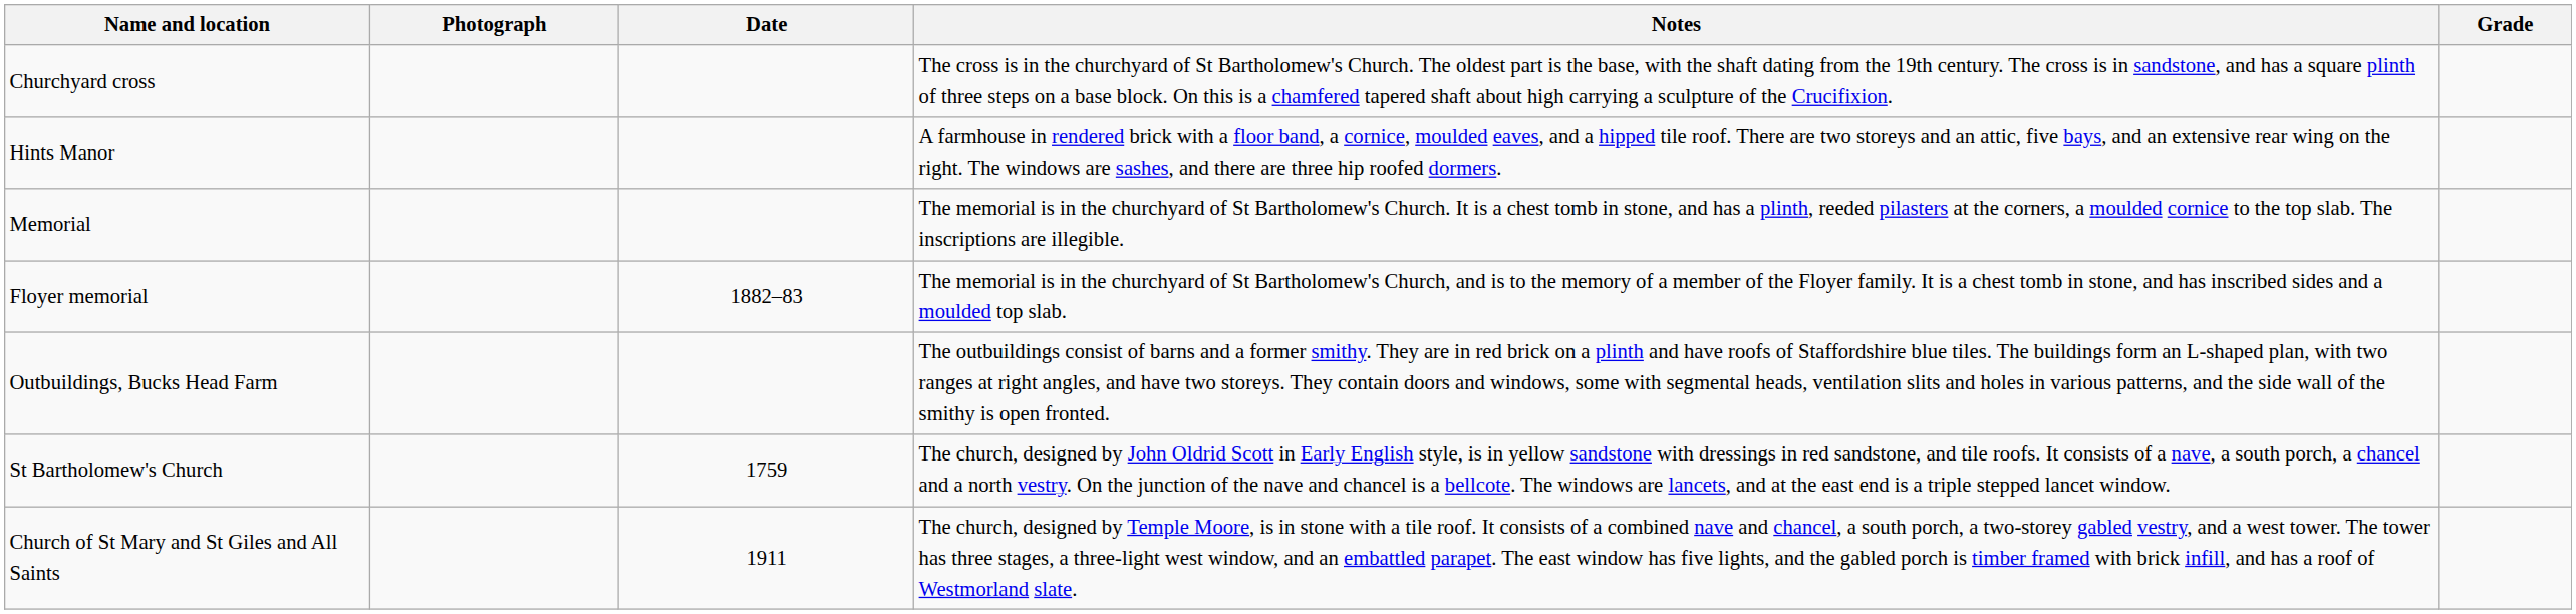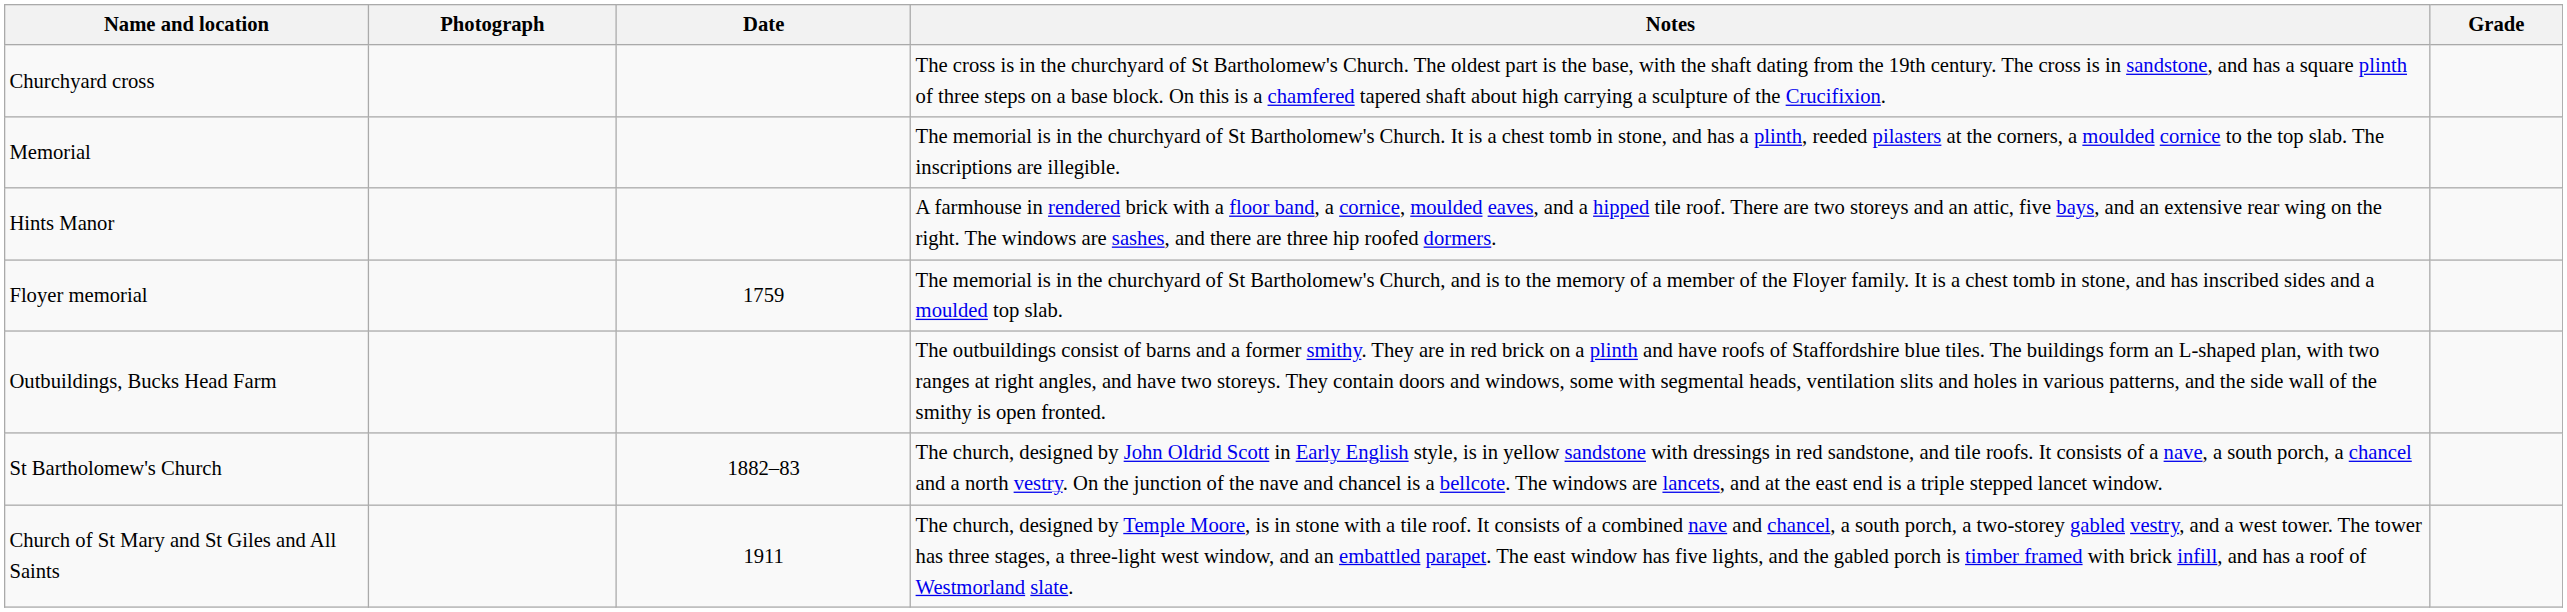 <table class="wikitable sortable plainrowheaders" style="width:100%; border:0; text-align:left; line-height:150%;">
 <tr>
 <th scope="col"  style="width:150px">Name and location</th>
 <th scope="col"  style="width:100px" class="unsortable">Photograph</th>
 <th scope="col"  style="width:120px">Date</th>
 <th scope="col"  style="width:650px" class="unsortable">Notes</th>
 <th scope="col"  style="width:50px">Grade</th>
 </tr>
 <tr>
 <td>Churchyard cross<br><small></small></td>
 <td></td>
 <td align="center"></td>
 <td>The cross is in the churchyard of St Bartholomew's Church.  The oldest part is the base, with the shaft dating from the 19th century.  The cross is in <a href='#'>sandstone</a>, and has a square <a href='#'>plinth</a> of three steps on a base block.  On this is a <a href='#'>chamfered</a> tapered shaft about  high carrying a sculpture of the <a href='#'>Crucifixion</a>.</td>
 <td align="center" ></td>
 </tr>
 <tr>
+<td>Memorial<br><small></small></td>
+<td></td>
+<td align="center"></td>
+<td>The memorial is in the churchyard of St Bartholomew's Church.  It is a chest tomb in stone, and has a <a href='#'>plinth</a>, reeded <a href='#'>pilasters</a> at the corners, a <a href='#'>moulded</a> <a href='#'>cornice</a> to the top slab.  The inscriptions are illegible.</td>
+<td align="center" ></td>
+</tr>
+<tr>
 <td>Hints Manor<br><small></small></td>
 <td></td>
 <td align="center"></td>
 <td>A farmhouse in <a href='#'>rendered</a> brick with a <a href='#'>floor band</a>, a <a href='#'>cornice</a>, <a href='#'>moulded</a> <a href='#'>eaves</a>, and a <a href='#'>hipped</a> tile roof.  There are two storeys and an attic, five <a href='#'>bays</a>, and an extensive rear wing on the right.  The windows are <a href='#'>sashes</a>, and there are three hip roofed <a href='#'>dormers</a>.</td>
 <td align="center" ></td>
 </tr>
 <tr>
-<td>Memorial<br><small></small></td>
-<td></td>
-<td align="center"></td>
-<td>The memorial is in the churchyard of St Bartholomew's Church.  It is a chest tomb in stone, and has a <a href='#'>plinth</a>, reeded <a href='#'>pilasters</a> at the corners, a <a href='#'>moulded</a> <a href='#'>cornice</a> to the top slab.  The inscriptions are illegible.</td>
-<td align="center" ></td>
-</tr>
-<tr>
 <td>Floyer memorial<br><small></small></td>
 <td></td>
-<td align="center">1882–83</td>
+<td align="center">1759</td>
 <td>The memorial is in the churchyard of St Bartholomew's Church, and is to the memory of a member of the Floyer family.  It is a chest tomb in stone, and has inscribed sides and a <a href='#'>moulded</a> top slab.</td>
 <td align="center" ></td>
 </tr>
 <tr>
 <td>Outbuildings, Bucks Head Farm<br><small></small></td>
 <td></td>
 <td align="center"></td>
 <td>The outbuildings consist of barns and a former <a href='#'>smithy</a>.  They are in red brick on a <a href='#'>plinth</a> and have roofs of Staffordshire blue tiles.  The buildings form an L-shaped plan, with two ranges at right angles, and have two storeys.  They contain doors and windows, some with segmental heads, ventilation slits and holes in various patterns, and the side wall of the smithy is open fronted.</td>
 <td align="center" ></td>
 </tr>
 <tr>
 <td>St Bartholomew's Church<br><small></small></td>
 <td></td>
-<td align="center">1759</td>
+<td align="center">1882–83</td>
 <td>The church, designed by <a href='#'>John Oldrid Scott</a> in <a href='#'>Early English</a> style, is in yellow <a href='#'>sandstone</a> with dressings in red sandstone, and tile roofs.  It consists of a <a href='#'>nave</a>, a south porch, a <a href='#'>chancel</a> and a north <a href='#'>vestry</a>.  On the junction of the nave and chancel is a <a href='#'>bellcote</a>.  The windows are <a href='#'>lancets</a>, and at the east end is a triple stepped lancet window.</td>
 <td align="center" ></td>
 </tr>
 <tr>
 <td>Church of St Mary and St Giles and All Saints<br><small></small></td>
 <td></td>
 <td align="center">1911</td>
 <td>The church, designed by <a href='#'>Temple Moore</a>, is in stone with a tile roof.  It consists of a combined <a href='#'>nave</a> and <a href='#'>chancel</a>, a south porch, a two-storey <a href='#'>gabled</a> <a href='#'>vestry</a>, and a west tower.  The tower has three stages, a three-light west window, and an <a href='#'>embattled</a> <a href='#'>parapet</a>.  The east window has five lights, and the gabled porch is <a href='#'>timber framed</a> with brick <a href='#'>infill</a>, and has a roof of <a href='#'>Westmorland</a> <a href='#'>slate</a>.</td>
 <td align="center" ></td>
 </tr>
 <tr>
 </tr>
 </table>
